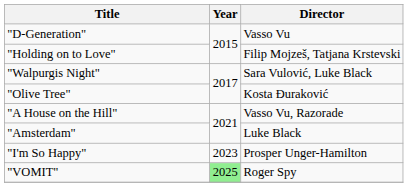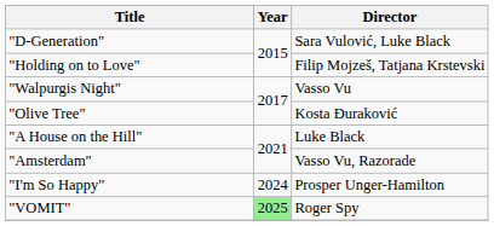 <table class="wikitable plainrowheaders">
 <tr>
 <th scope="col" style="width:16em;">Title</th>
 <th scope="col">Year</th>
 <th scope="col">Director</th>
 </tr>
 <tr>
 <td scope="row">"D-Generation"</td>
 <td rowspan="2">2015</td>
-<td>Vasso Vu</td>
+<td>Sara Vulović, Luke Black</td>
 </tr>
 <tr>
 <td scope="row">"Holding on to Love"</td>
 <td>Filip Mojzeš, Tatjana Krstevski</td>
 </tr>
 <tr>
 <td scope="row">"Walpurgis Night"</td>
 <td rowspan="2">2017</td>
-<td>Sara Vulović, Luke Black</td>
+<td>Vasso Vu</td>
 </tr>
 <tr>
 <td>"Olive Tree"</td>
 <td>Kosta Đuraković</td>
 </tr>
 <tr>
 <td>"A House on the Hill"</td>
 <td rowspan="2">2021</td>
+<td>Luke Black</td>
+</tr>
+<tr>
+<td>"Amsterdam"</td>
 <td>Vasso Vu, Razorade</td>
 </tr>
 <tr>
-<td>"Amsterdam"</td>
-<td>Luke Black</td>
-</tr>
-<tr>
 <td scope="row">"I'm So Happy"</td>
-<td>2023</td>
+<td>2024</td>
 <td>Prosper Unger-Hamilton</td>
 </tr>
 <tr>
 <td scope="row">"VOMIT"</td>
 <td style="background: lightgreen;">2025</td>
 <td>Roger Spy</td>
 </tr>
 <tr>
 </tr>
 </table>
